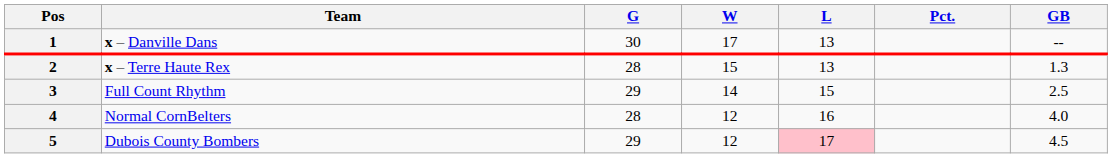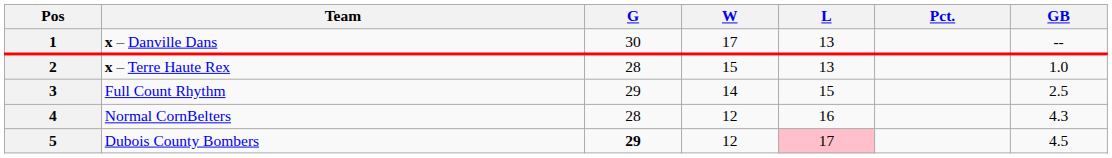 <table class="wikitable plainrowheaders" width="90%" style="text-align:center;">
 <tr>
 <th scope="col" width="5%">Pos</th>
 <th scope="col" width="25%">Team</th>
 <th scope="col" width="5%"><a href='#'>G</a></th>
 <th scope="col" width="5%"><a href='#'>W</a></th>
 <th scope="col" width="5%"><a href='#'>L</a></th>
 <th scope="col" width="7%"><a href='#'>Pct.</a></th>
 <th scope="col" width="5%"><a href='#'>GB</a></th>
 </tr>
 <tr>
 <th>1</th>
 <td style="text-align:left;"><strong>x</strong> – <a href='#'>Danville Dans</a></td>
 <td>30</td>
 <td>17</td>
 <td>13</td>
 <td></td>
 <td>--</td>
 </tr>
 <tr>
 </tr>
 <tr |- style="border-top:3px solid red;">
 <th>2</th>
 <td style="text-align:left;"><strong>x</strong> – <a href='#'>Terre Haute Rex</a></td>
 <td>28</td>
 <td>15</td>
 <td>13</td>
 <td></td>
-<td>1.3</td>
+<td>1.0</td>
 </tr>
 <tr>
 <th>3</th>
 <td style="text-align:left;"><a href='#'>Full Count Rhythm</a></td>
 <td>29</td>
 <td>14</td>
 <td>15</td>
 <td></td>
 <td>2.5</td>
 </tr>
 <tr>
 <th>4</th>
 <td style="text-align:left;"><a href='#'>Normal CornBelters</a></td>
 <td>28</td>
 <td>12</td>
 <td>16</td>
 <td></td>
-<td>4.0</td>
+<td>4.3</td>
 </tr>
 <tr>
 <th>5</th>
 <td style="text-align:left;"><a href='#'>Dubois County Bombers</a></td>
-<td>29</td>
+<td><strong>29</strong></td>
 <td>12</td>
 <td style="background: pink;">17</td>
 <td></td>
 <td>4.5</td>
 </tr>
 </table>
